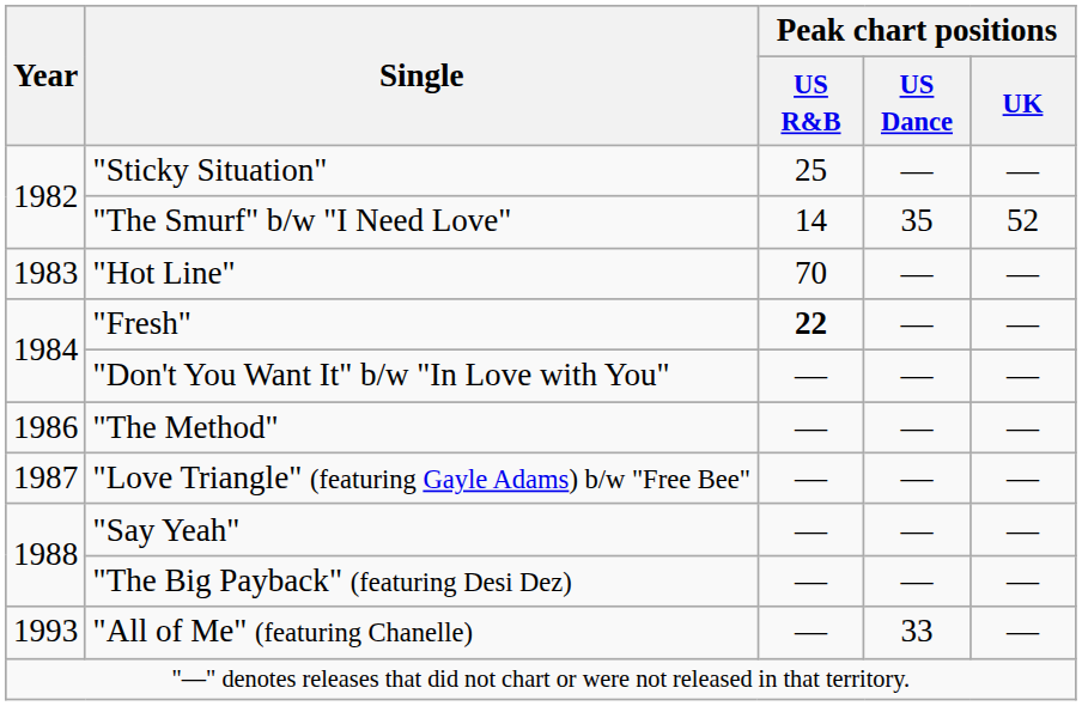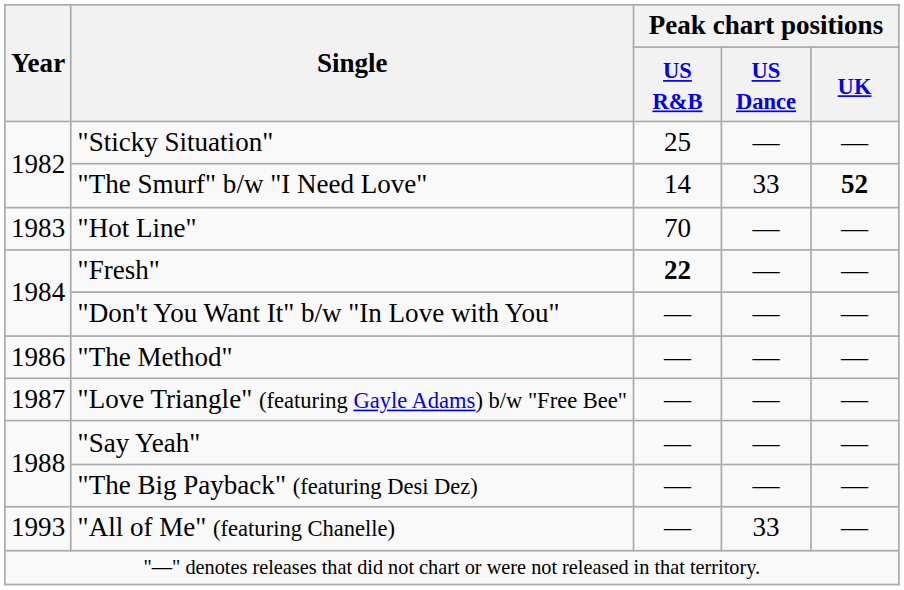 <table class="wikitable">
 <tr>
 <th scope="col" rowspan="2">Year</th>
 <th scope="col" rowspan="2">Single</th>
 <th scope="col" colspan="4">Peak chart positions</th>
 </tr>
 <tr>
 <th style="width:45px;"><small><a href='#'>US R&B</a></small><br></th>
 <th style="width:45px;"><small><a href='#'>US Dance</a></small><br></th>
 <th style="width:45px;"><small><a href='#'>UK</a></small><br></th>
 </tr>
 <tr>
 <td rowspan="2">1982</td>
 <td>"Sticky Situation"</td>
 <td align=center>25</td>
 <td align=center>—</td>
 <td align=center>—</td>
 </tr>
 <tr>
 <td>"The Smurf" b/w "I Need Love"</td>
 <td align=center>14</td>
-<td align=center>35</td>
-<td align=center>52</td>
+<td align=center>33</td>
+<td align=center><strong>52</strong></td>
 </tr>
 <tr>
 <td rowspan="1">1983</td>
 <td>"Hot Line"</td>
 <td align=center>70</td>
 <td align=center>—</td>
 <td align=center>—</td>
 </tr>
 <tr>
 <td rowspan="2">1984</td>
 <td>"Fresh"</td>
 <td align=center><strong>22</strong></td>
 <td align=center>—</td>
 <td align=center>—</td>
 </tr>
 <tr>
 <td>"Don't You Want It" b/w "In Love with You"</td>
 <td align=center>—</td>
 <td align=center>—</td>
 <td align=center>—</td>
 </tr>
 <tr>
 <td rowspan="1">1986</td>
 <td>"The Method"</td>
 <td align=center>—</td>
 <td align=center>—</td>
 <td align=center>—</td>
 </tr>
 <tr>
 <td rowspan="1">1987</td>
 <td>"Love Triangle" <small>(featuring <a href='#'>Gayle Adams</a>) b/w "Free Bee"</small></td>
 <td align=center>—</td>
 <td align=center>—</td>
 <td align=center>—</td>
 </tr>
 <tr>
 <td rowspan="2">1988</td>
 <td>"Say Yeah"</td>
 <td align=center>—</td>
 <td align=center>—</td>
 <td align=center>—</td>
 </tr>
 <tr>
 <td>"The Big Payback" <small>(featuring Desi Dez)</small></td>
 <td align=center>—</td>
 <td align=center>—</td>
 <td align=center>—</td>
 </tr>
 <tr>
 <td rowspan="1">1993</td>
 <td>"All of Me" <small>(featuring Chanelle)</small></td>
 <td align=center>—</td>
 <td align=center>33</td>
 <td align=center>—</td>
 </tr>
 <tr>
 <td colspan="6" style="text-align:center; font-size:9pt;">"—" denotes releases that did not chart or were not released in that territory.</td>
 </tr>
 </table>
